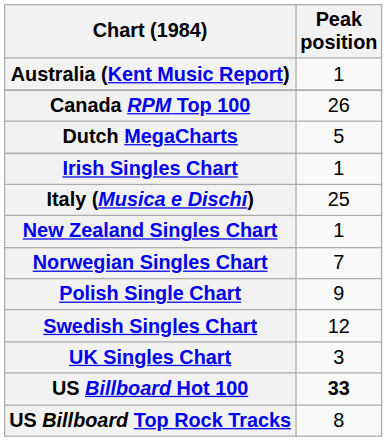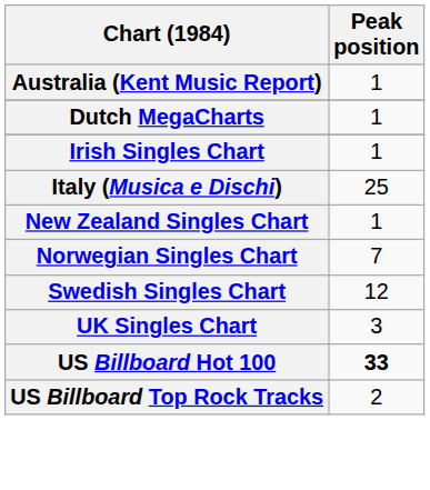 <table class="wikitable sortable plainrowheaders" style="text-align:center;">
 <tr>
 <th scope="col">Chart (1984)</th>
 <th scope="col">Peak<br>position</th>
 </tr>
 <tr>
 <th scope="row">Australia (<a href='#'>Kent Music Report</a>)</th>
 <td>1</td>
 </tr>
 <tr>
 </tr>
 <tr>
-<th scope="row">Canada <a href='#'><em>RPM</em> Top 100</a></th>
-<td>26</td>
-</tr>
-<tr>
 <th scope="row">Dutch <a href='#'>MegaCharts</a></th>
-<td>5</td>
+<td>1</td>
 </tr>
 <tr>
 </tr>
 <tr>
 <th scope="row"><a href='#'>Irish Singles Chart</a></th>
 <td>1</td>
 </tr>
 <tr>
 <th scope="row">Italy (<em><a href='#'>Musica e Dischi</a></em>)</th>
 <td>25</td>
 </tr>
 <tr>
 <th scope="row"><a href='#'>New Zealand Singles Chart</a></th>
 <td>1</td>
 </tr>
 <tr>
 <th scope="row"><a href='#'>Norwegian Singles Chart</a></th>
 <td>7</td>
 </tr>
 <tr>
-<th scope="row"><a href='#'>Polish Single Chart</a></th>
-<td>9</td>
-</tr>
-<tr>
 <th scope="row"><a href='#'>Swedish Singles Chart</a></th>
 <td>12</td>
 </tr>
 <tr>
 <th scope="row"><a href='#'>UK Singles Chart</a></th>
 <td>3</td>
 </tr>
 <tr>
 <th scope="row">US <a href='#'><em>Billboard</em> Hot 100</a></th>
 <td><strong>33</strong></td>
 </tr>
 <tr>
 <th scope="row">US <em>Billboard</em> <a href='#'>Top Rock Tracks</a></th>
-<td>8</td>
+<td>2</td>
 </tr>
 </table>
